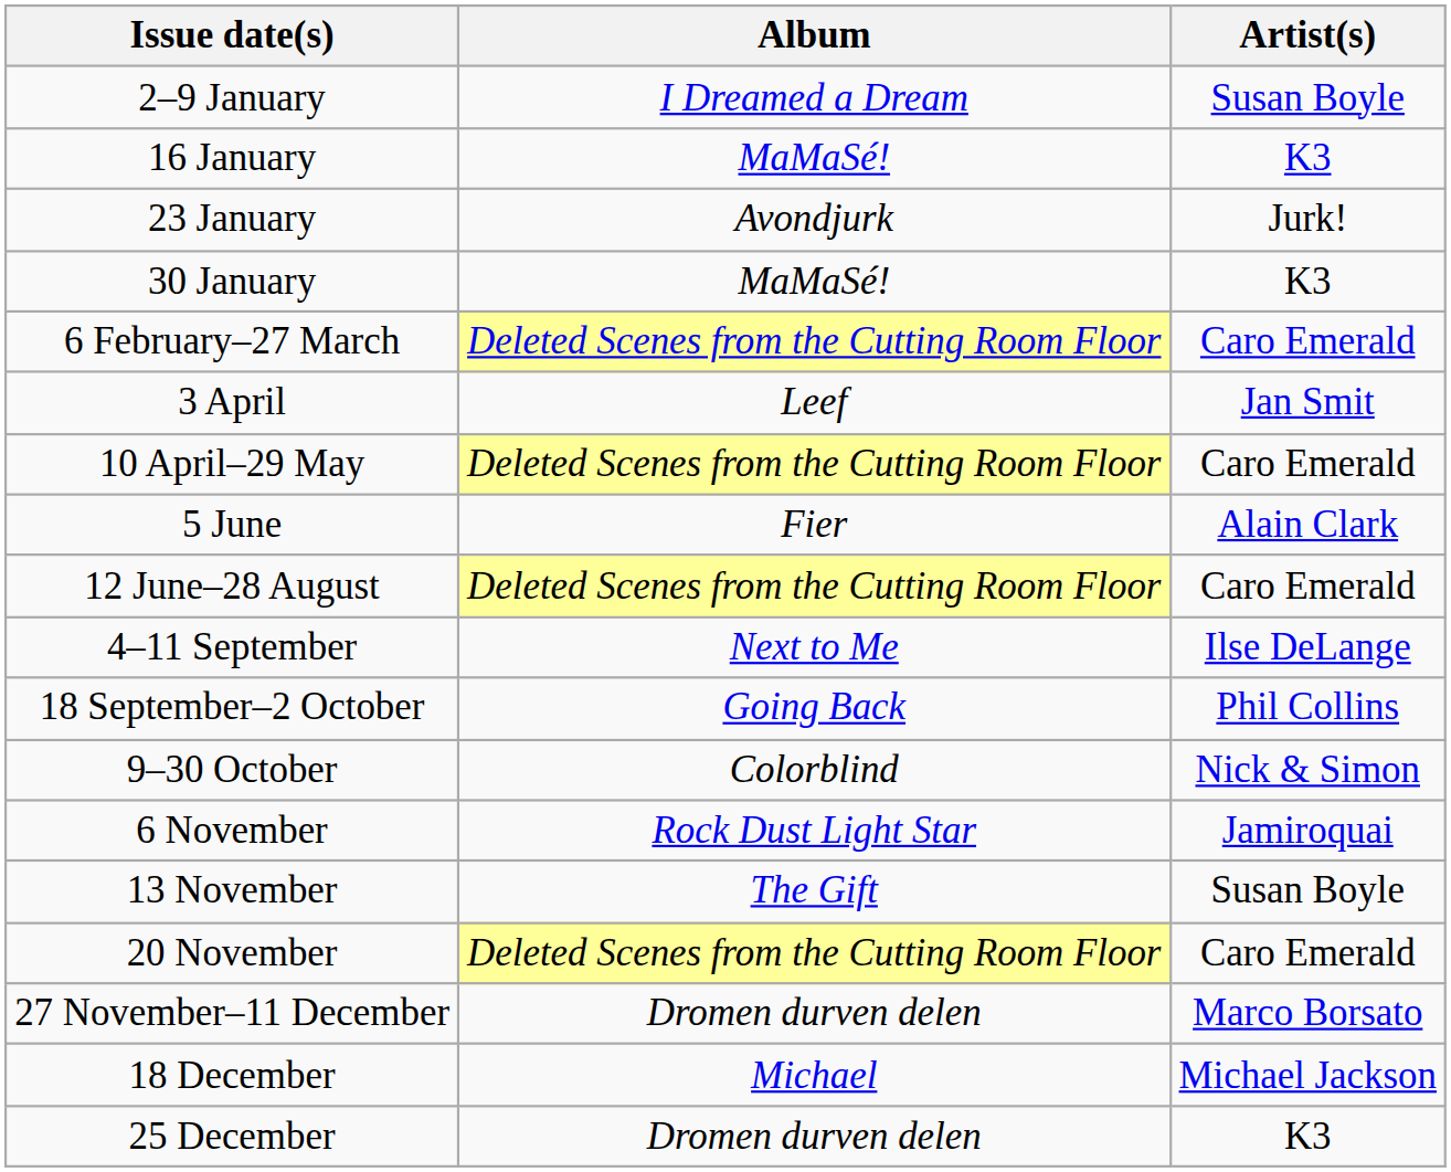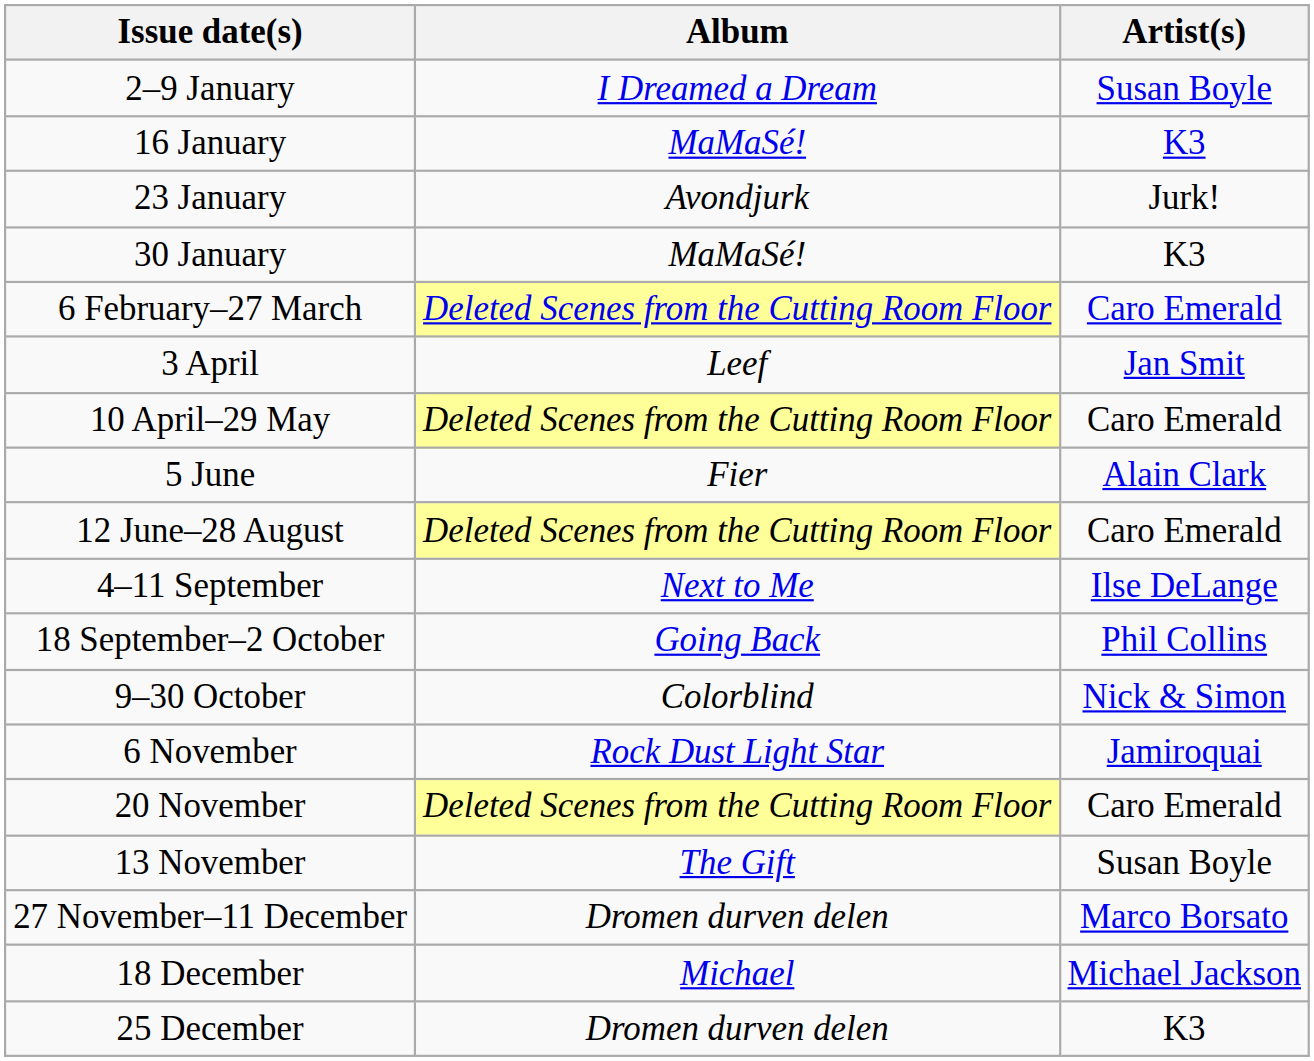 <table class="wikitable">
 <tr>
 <th>Issue date(s)</th>
 <th>Album</th>
 <th>Artist(s)</th>
 </tr>
 <tr>
 <td style="text-align: center;">2–9 January</td>
 <td style="text-align: center;"><em><a href='#'>I Dreamed a Dream</a></em></td>
 <td style="text-align: center;"><a href='#'>Susan Boyle</a></td>
 </tr>
 <tr>
 <td style="text-align: center;">16 January</td>
 <td style="text-align: center;"><em><a href='#'>MaMaSé!</a></em></td>
 <td style="text-align: center;"><a href='#'>K3</a></td>
 </tr>
 <tr>
 <td style="text-align: center;">23 January</td>
 <td style="text-align: center;"><em>Avondjurk</em></td>
 <td style="text-align: center;">Jurk!</td>
 </tr>
 <tr>
 <td style="text-align: center;">30 January</td>
 <td style="text-align: center;"><em>MaMaSé!</em></td>
 <td style="text-align: center;">K3</td>
 </tr>
 <tr>
 <td style="text-align: center;">6 February–27 March</td>
 <td style="text-align: center; background-color:#FFFF99"><em><a href='#'>Deleted Scenes from the Cutting Room Floor</a></em> </td>
 <td style="text-align: center;"><a href='#'>Caro Emerald</a></td>
 </tr>
 <tr>
 <td style="text-align: center;">3 April</td>
 <td style="text-align: center;"><em>Leef</em></td>
 <td style="text-align: center;"><a href='#'>Jan Smit</a></td>
 </tr>
 <tr>
 <td style="text-align: center;">10 April–29 May</td>
 <td style="text-align: center; background-color:#FFFF99"><em>Deleted Scenes from the Cutting Room Floor</em> </td>
 <td style="text-align: center;">Caro Emerald</td>
 </tr>
 <tr>
 <td style="text-align: center;">5 June</td>
 <td style="text-align: center;"><em>Fier</em></td>
 <td style="text-align: center;"><a href='#'>Alain Clark</a></td>
 </tr>
 <tr>
 <td style="text-align: center;">12 June–28 August</td>
 <td style="text-align: center; background-color:#FFFF99"><em>Deleted Scenes from the Cutting Room Floor</em> </td>
 <td style="text-align: center;">Caro Emerald</td>
 </tr>
 <tr>
 <td style="text-align: center;">4–11 September</td>
 <td style="text-align: center;"><em><a href='#'>Next to Me</a></em></td>
 <td style="text-align: center;"><a href='#'>Ilse DeLange</a></td>
 </tr>
 <tr>
 <td style="text-align: center;">18 September–2 October</td>
 <td style="text-align: center;"><em><a href='#'>Going Back</a></em></td>
 <td style="text-align: center;"><a href='#'>Phil Collins</a></td>
 </tr>
 <tr>
 <td style="text-align: center;">9–30 October</td>
 <td style="text-align: center;"><em>Colorblind</em></td>
 <td style="text-align: center;"><a href='#'>Nick & Simon</a></td>
 </tr>
 <tr>
 <td style="text-align: center;">6 November</td>
 <td style="text-align: center;"><em><a href='#'>Rock Dust Light Star</a></em></td>
 <td style="text-align: center;"><a href='#'>Jamiroquai</a></td>
 </tr>
 <tr>
+<td style="text-align: center;">20 November</td>
+<td style="text-align: center; background-color:#FFFF99"><em>Deleted Scenes from the Cutting Room Floor</em> </td>
+<td style="text-align: center;">Caro Emerald</td>
+</tr>
+<tr>
 <td style="text-align: center;">13 November</td>
 <td style="text-align: center;"><em><a href='#'>The Gift</a></em></td>
 <td style="text-align: center;">Susan Boyle</td>
-</tr>
-<tr>
-<td style="text-align: center;">20 November</td>
-<td style="text-align: center; background-color:#FFFF99"><em>Deleted Scenes from the Cutting Room Floor</em> </td>
-<td style="text-align: center;">Caro Emerald</td>
 </tr>
 <tr>
 <td style="text-align: center;">27 November–11 December</td>
 <td style="text-align: center;"><em>Dromen durven delen</em></td>
 <td style="text-align: center;"><a href='#'>Marco Borsato</a></td>
 </tr>
 <tr>
 <td style="text-align: center;">18 December</td>
 <td style="text-align: center;"><em><a href='#'>Michael</a></em></td>
 <td style="text-align: center;"><a href='#'>Michael Jackson</a></td>
 </tr>
 <tr>
 <td style="text-align: center;">25 December</td>
 <td style="text-align: center;"><em>Dromen durven delen</em></td>
 <td style="text-align: center;">K3</td>
 </tr>
 </table>
